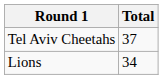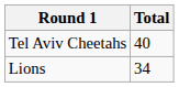 <table class="wikitable">
 <tr>
 <th>Round 1</th>
 <th>Total</th>
 </tr>
 <tr>
 <td>Tel Aviv Cheetahs</td>
-<td>37</td>
+<td>40</td>
 </tr>
 <tr>
 <td>Lions</td>
 <td>34</td>
 </tr>
 </table>
